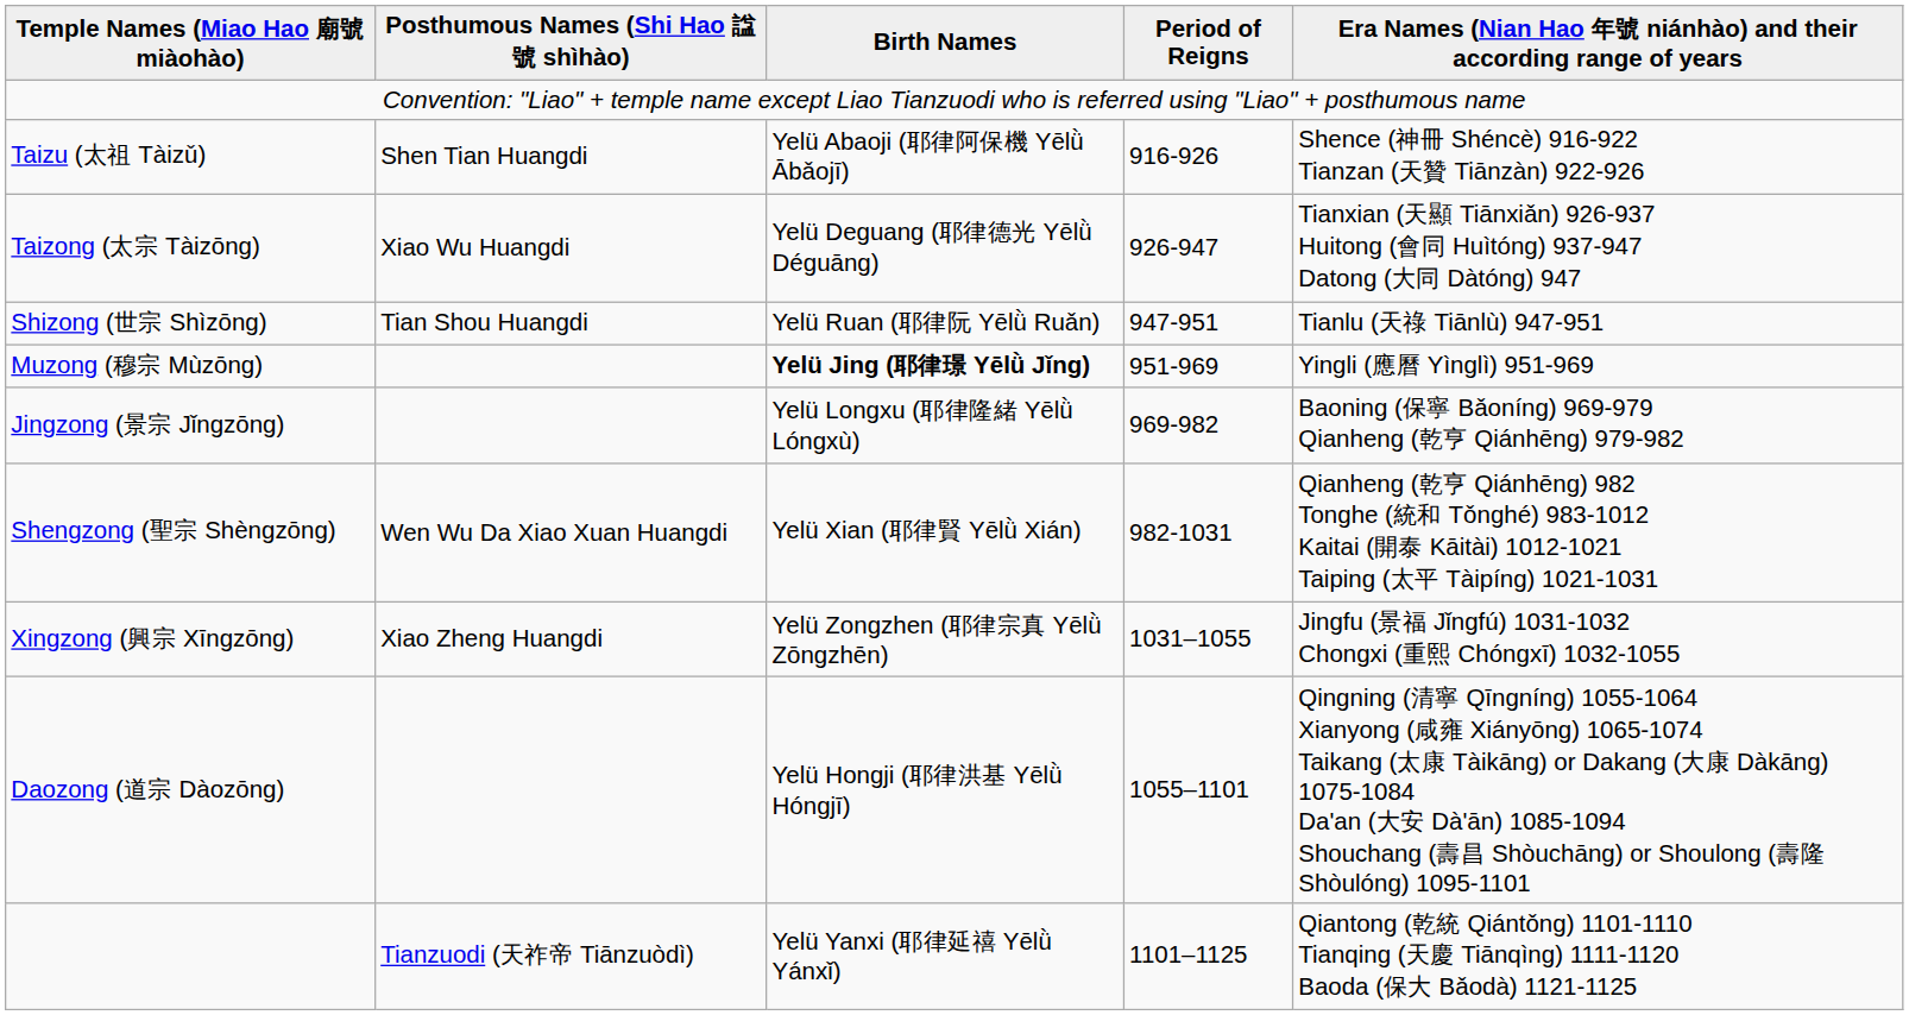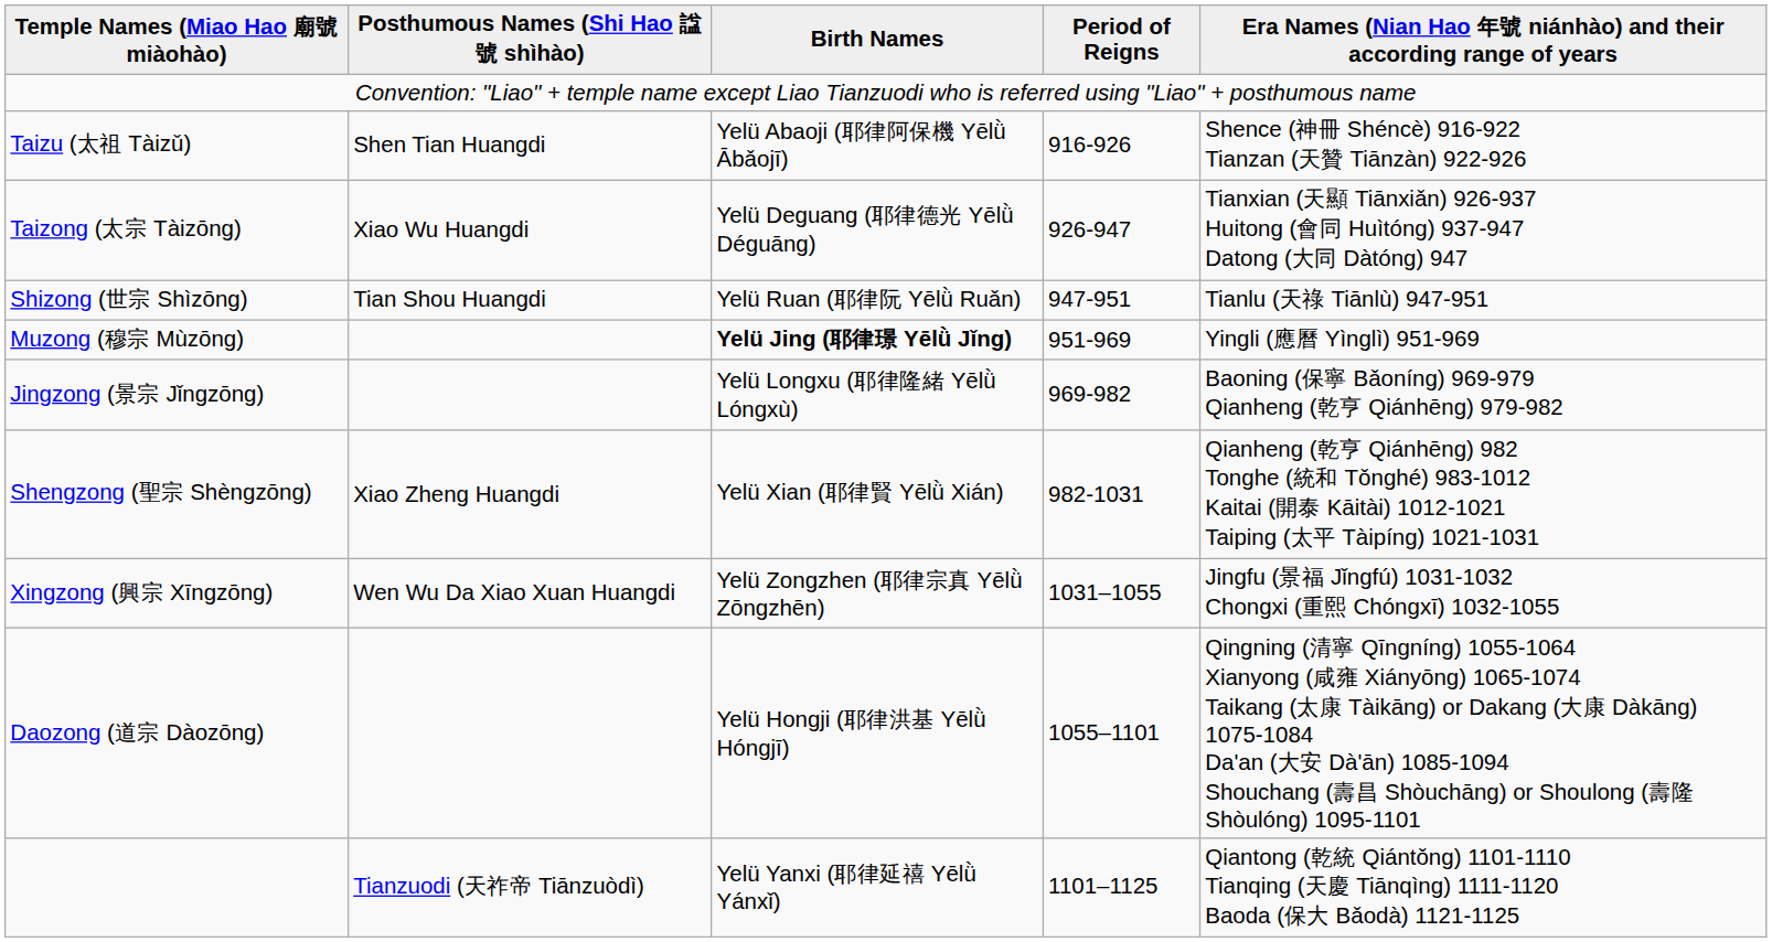 <table class="wikitable">
 <tr>
 <th style="background: #efefef;">Temple Names (<a href='#'>Miao Hao</a> 廟號 miàohào)</th>
 <th style="background: #efefef;">Posthumous Names (<a href='#'>Shi Hao</a> 諡號 shìhào)</th>
 <th style="background: #efefef;">Birth Names</th>
 <th style="background: #efefef;">Period of Reigns</th>
 <th style="background: #efefef;">Era Names (<a href='#'>Nian Hao</a> 年號 niánhào) and their according range of years</th>
 </tr>
 <tr>
 <td colspan=5 align="center"><em>Convention: "Liao" + temple name except Liao Tianzuodi who is referred using "Liao" + posthumous name</em></td>
 </tr>
 <tr>
 <td><a href='#'>Taizu</a> (太祖 Tàizǔ)</td>
 <td>Shen Tian Huangdi</td>
 <td>Yelü Abaoji (耶律阿保機 Yēlǜ Ābǎojī)</td>
 <td>916-926</td>
 <td>Shence (神冊 Shéncè) 916-922<br>Tianzan (天贊 Tiānzàn) 922-926</td>
 </tr>
 <tr>
 <td><a href='#'>Taizong</a> (太宗 Tàizōng)</td>
 <td>Xiao Wu Huangdi</td>
 <td>Yelü Deguang (耶律德光 Yēlǜ Déguāng)</td>
 <td>926-947</td>
 <td>Tianxian (天顯 Tiānxiǎn) 926-937<br>Huitong (會同 Huìtóng) 937-947<br>Datong (大同 Dàtóng) 947</td>
 </tr>
 <tr>
 <td><a href='#'>Shizong</a> (世宗 Shìzōng)</td>
 <td>Tian Shou Huangdi</td>
 <td>Yelü Ruan (耶律阮 Yēlǜ Ruǎn)</td>
 <td>947-951</td>
 <td>Tianlu (天祿 Tiānlù) 947-951</td>
 </tr>
 <tr>
 <td><a href='#'>Muzong</a> (穆宗 Mùzōng)</td>
 <td></td>
 <td><strong>Yelü Jing (耶律璟 Yēlǜ Jǐng)</strong></td>
 <td>951-969</td>
 <td>Yingli (應曆 Yìnglì) 951-969</td>
 </tr>
 <tr>
 <td><a href='#'>Jingzong</a> (景宗 Jǐngzōng)</td>
 <td></td>
 <td>Yelü Longxu (耶律隆緒 Yēlǜ Lóngxù)</td>
 <td>969-982</td>
 <td>Baoning (保寧 Bǎoníng) 969-979<br>Qianheng (乾亨 Qiánhēng) 979-982</td>
 </tr>
 <tr>
 <td><a href='#'>Shengzong</a> (聖宗 Shèngzōng)</td>
-<td>Wen Wu Da Xiao Xuan Huangdi</td>
+<td>Xiao Zheng Huangdi</td>
 <td>Yelü Xian (耶律賢 Yēlǜ Xián)</td>
 <td>982-1031</td>
 <td>Qianheng (乾亨 Qiánhēng) 982<br>Tonghe (統和 Tǒnghé) 983-1012<br>Kaitai (開泰 Kāitài) 1012-1021<br>Taiping (太平 Tàipíng) 1021-1031</td>
 </tr>
 <tr>
 <td><a href='#'>Xingzong</a> (興宗 Xīngzōng)</td>
-<td>Xiao Zheng Huangdi</td>
+<td>Wen Wu Da Xiao Xuan Huangdi</td>
 <td>Yelü Zongzhen (耶律宗真 Yēlǜ Zōngzhēn)</td>
 <td>1031–1055</td>
 <td>Jingfu (景福 Jǐngfú) 1031-1032<br>Chongxi (重熙 Chóngxī) 1032-1055</td>
 </tr>
 <tr>
 <td><a href='#'>Daozong</a> (道宗 Dàozōng)</td>
 <td></td>
 <td>Yelü Hongji (耶律洪基 Yēlǜ Hóngjī)</td>
 <td>1055–1101</td>
 <td>Qingning (清寧 Qīngníng) 1055-1064<br>Xianyong (咸雍 Xiányōng) 1065-1074<br>Taikang (太康 Tàikāng) or Dakang (大康 Dàkāng) 1075-1084<br>Da'an (大安 Dà'ān) 1085-1094<br>Shouchang (壽昌 Shòuchāng) or Shoulong (壽隆 Shòulóng) 1095-1101</td>
 </tr>
 <tr>
 <td></td>
 <td><a href='#'>Tianzuodi</a> (天祚帝 Tiānzuòdì)</td>
 <td>Yelü Yanxi (耶律延禧 Yēlǜ Yánxǐ)</td>
 <td>1101–1125</td>
 <td>Qiantong (乾統 Qiántǒng) 1101-1110<br>Tianqing (天慶 Tiānqìng) 1111-1120<br>Baoda (保大 Bǎodà) 1121-1125</td>
 </tr>
 </table>
